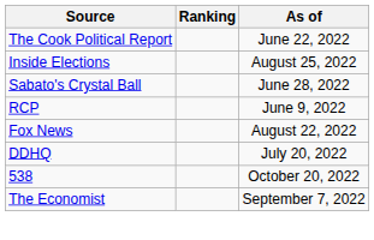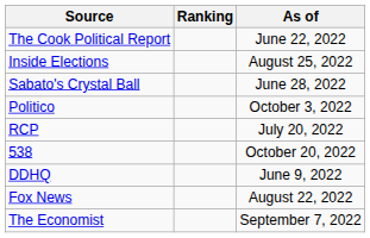 <table class="wikitable" style="text-align:center">
 <tr>
 <th>Source</th>
 <th>Ranking</th>
 <th>As of</th>
 </tr>
 <tr>
 <td align=left><a href='#'>The Cook Political Report</a></td>
 <td></td>
 <td>June 22, 2022</td>
 </tr>
 <tr>
 <td align=left><a href='#'>Inside Elections</a></td>
 <td></td>
 <td>August 25, 2022</td>
 </tr>
 <tr>
 <td align=left><a href='#'>Sabato's Crystal Ball</a></td>
 <td></td>
 <td>June 28, 2022</td>
 </tr>
 <tr>
+<td align=left><a href='#'>Politico</a></td>
+<td></td>
+<td>October 3, 2022</td>
+</tr>
+<tr>
 <td align="left"><a href='#'>RCP</a></td>
+<td></td>
+<td>July 20, 2022</td>
+</tr>
+<tr>
+<td align="left"><a href='#'>538</a></td>
+<td></td>
+<td>October 20, 2022</td>
+</tr>
+<tr>
+<td align="left"><a href='#'>DDHQ</a></td>
 <td></td>
 <td>June 9, 2022</td>
 </tr>
 <tr>
 <td align=left><a href='#'>Fox News</a></td>
 <td></td>
 <td>August 22, 2022</td>
 </tr>
 <tr>
-<td align="left"><a href='#'>DDHQ</a></td>
-<td></td>
-<td>July 20, 2022</td>
-</tr>
-<tr>
-<td align="left"><a href='#'>538</a></td>
-<td></td>
-<td>October 20, 2022</td>
-</tr>
-<tr>
 <td align="left"><a href='#'>The Economist</a></td>
 <td></td>
 <td>September 7, 2022</td>
 </tr>
 </table>
